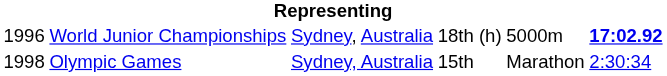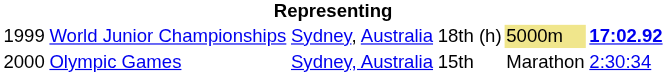 <table>
 <tr>
 <th colspan="6">Representing </th>
 </tr>
 <tr>
-<td>1996</td>
+<td>1999</td>
 <td><a href='#'>World Junior Championships</a></td>
 <td><a href='#'>Sydney</a>, <a href='#'>Australia</a></td>
 <td>18th (h)</td>
-<td>5000m</td>
+<td style="background: khaki;">5000m</td>
 <td><strong><a href='#'>17:02.92</a></strong></td>
 </tr>
 <tr>
-<td>1998</td>
+<td>2000</td>
 <td><a href='#'>Olympic Games</a></td>
 <td><a href='#'>Sydney, Australia</a></td>
 <td>15th</td>
 <td>Marathon</td>
 <td><a href='#'>2:30:34</a></td>
 </tr>
 </table>
